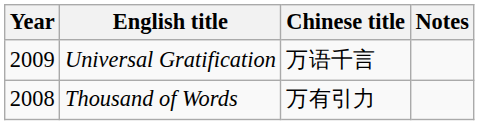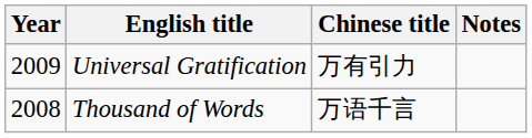 <table class="wikitable sortable">
 <tr>
 <th>Year</th>
 <th>English title</th>
 <th>Chinese title</th>
 <th>Notes</th>
 </tr>
 <tr>
 <td>2009</td>
 <td><em>Universal Gratification</em></td>
-<td>万语千言</td>
+<td>万有引力</td>
 <td></td>
 </tr>
 <tr>
 <td>2008</td>
 <td><em>Thousand of Words</em></td>
-<td>万有引力</td>
+<td>万语千言</td>
 <td></td>
 </tr>
 </table>
